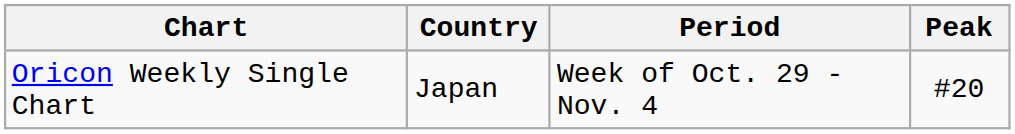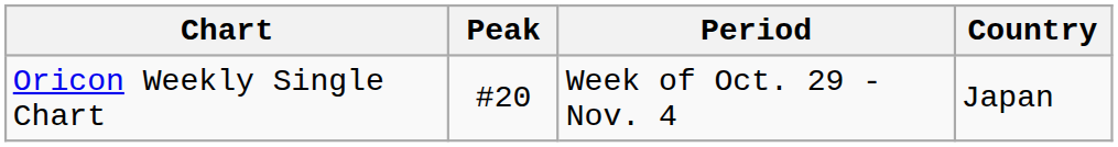 <table class="wikitable">
 <tr>
 <th style="width:180px;">Chart</th>
+<th style="width:40px;">Peak</th>
+<th style="width:160px;">Period</th>
 <th style="width:60px;">Country</th>
-<th style="width:160px;">Period</th>
-<th style="width:40px;">Peak</th>
 </tr>
 <tr>
 <td><a href='#'>Oricon</a> Weekly Single Chart</td>
+<td style="text-align:center">#20</td>
+<td>Week of Oct. 29 - Nov. 4</td>
 <td>Japan</td>
-<td>Week of Oct. 29 - Nov. 4</td>
-<td style="text-align:center">#20</td>
 </tr>
 </table>
